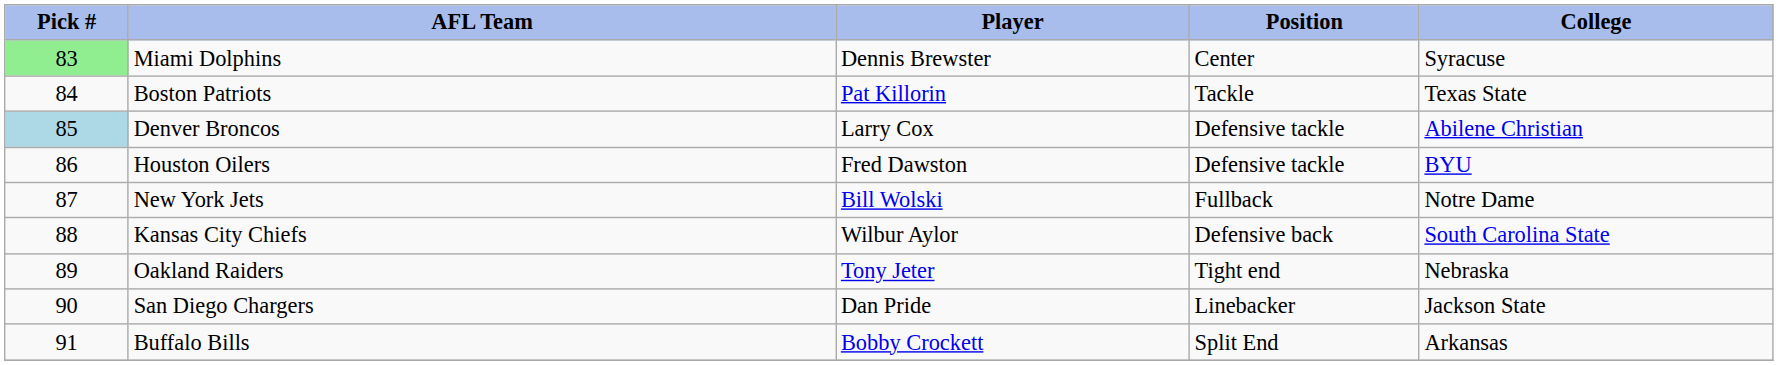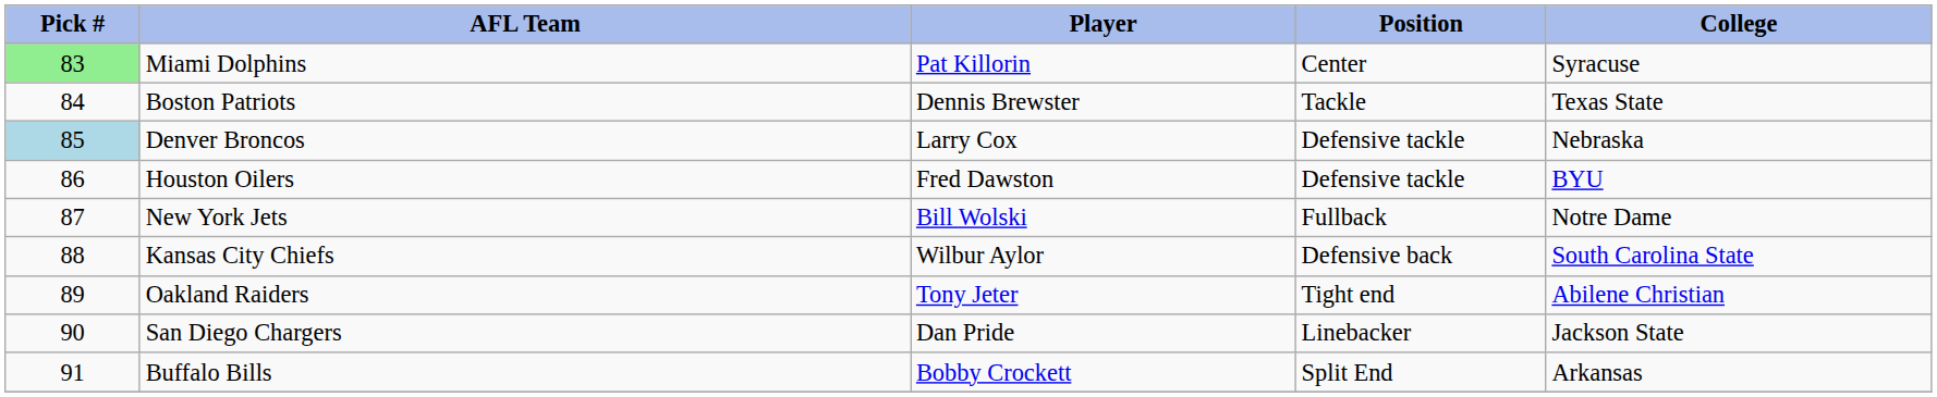 <table class="wikitable sortable sortable" style="width: 100%">
 <tr>
 <th style="background:#A8BDEC;" width=7%>Pick #</th>
 <th width=40% style="background:#A8BDEC;">AFL Team</th>
 <th width=20% style="background:#A8BDEC;">Player</th>
 <th width=13% style="background:#A8BDEC;">Position</th>
 <th style="background:#A8BDEC;">College</th>
 </tr>
 <tr>
 <td align=center style="background: lightgreen;">83</td>
 <td>Miami Dolphins</td>
-<td>Dennis Brewster</td>
+<td><a href='#'>Pat Killorin</a></td>
 <td>Center</td>
 <td>Syracuse</td>
 </tr>
 <tr>
 <td align=center>84</td>
 <td>Boston Patriots</td>
-<td><a href='#'>Pat Killorin</a></td>
+<td>Dennis Brewster</td>
 <td>Tackle</td>
 <td>Texas State</td>
 </tr>
 <tr>
 <td align=center style="background: lightblue;">85</td>
 <td>Denver Broncos</td>
 <td>Larry Cox</td>
 <td>Defensive tackle</td>
-<td><a href='#'>Abilene Christian</a></td>
+<td>Nebraska</td>
 </tr>
 <tr>
 <td align=center>86</td>
 <td>Houston Oilers</td>
 <td>Fred Dawston</td>
 <td>Defensive tackle</td>
 <td><a href='#'>BYU</a></td>
 </tr>
 <tr>
 <td align=center>87</td>
 <td>New York Jets</td>
 <td><a href='#'>Bill Wolski</a></td>
 <td>Fullback</td>
 <td>Notre Dame</td>
 </tr>
 <tr>
 <td align=center>88</td>
 <td>Kansas City Chiefs</td>
 <td>Wilbur Aylor</td>
 <td>Defensive back</td>
 <td><a href='#'>South Carolina State</a></td>
 </tr>
 <tr>
 <td align=center>89</td>
 <td>Oakland Raiders</td>
 <td><a href='#'>Tony Jeter</a></td>
 <td>Tight end</td>
-<td>Nebraska</td>
+<td><a href='#'>Abilene Christian</a></td>
 </tr>
 <tr>
 <td align=center>90</td>
 <td>San Diego Chargers</td>
 <td>Dan Pride</td>
 <td>Linebacker</td>
 <td>Jackson State</td>
 </tr>
 <tr>
 <td align=center>91</td>
 <td>Buffalo Bills</td>
 <td><a href='#'>Bobby Crockett</a></td>
 <td>Split End</td>
 <td>Arkansas</td>
 </tr>
 <tr>
 </tr>
 </table>
